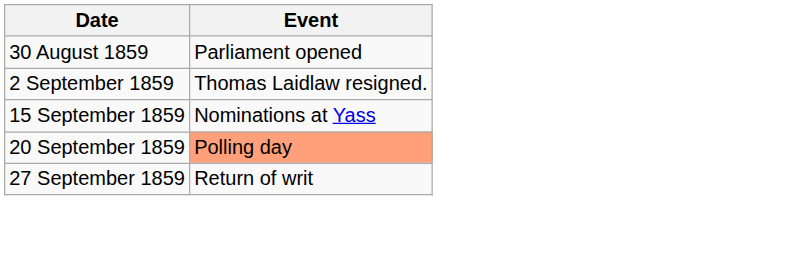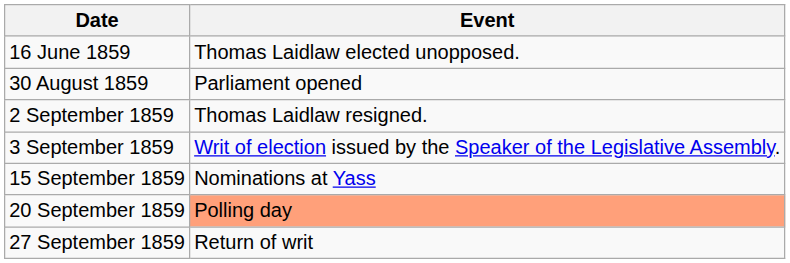 <table class="wikitable">
 <tr>
 <th>Date</th>
 <th>Event</th>
+</tr>
+<tr>
+<td>16 June 1859</td>
+<td>Thomas Laidlaw elected unopposed.</td>
 </tr>
 <tr>
 <td>30 August 1859</td>
 <td>Parliament opened</td>
 </tr>
 <tr>
 <td>2 September 1859</td>
 <td>Thomas Laidlaw resigned.</td>
+</tr>
+<tr>
+<td>3 September 1859</td>
+<td><a href='#'>Writ of election</a> issued by the <a href='#'>Speaker of the Legislative Assembly</a>.</td>
 </tr>
 <tr>
 <td>15 September 1859</td>
 <td>Nominations at <a href='#'>Yass</a></td>
 </tr>
 <tr>
 <td>20 September 1859</td>
 <td style="background: lightsalmon;">Polling day</td>
 </tr>
 <tr>
 <td>27 September 1859</td>
 <td>Return of writ</td>
 </tr>
 </table>
